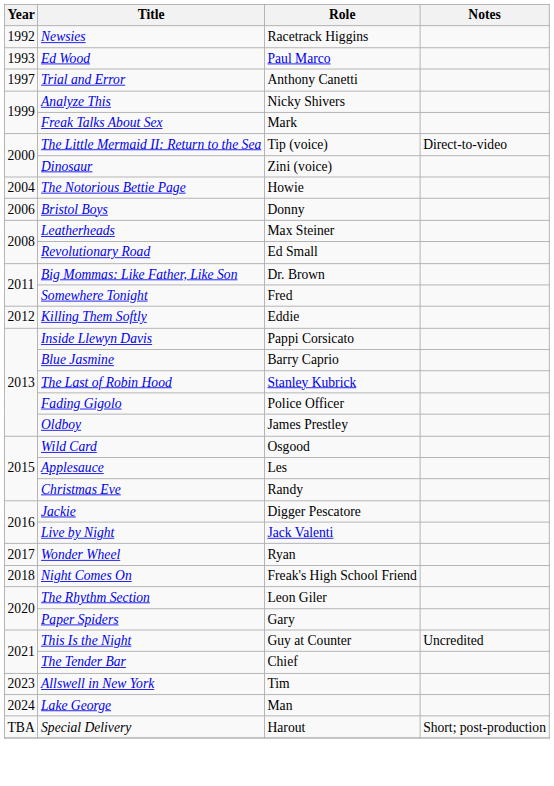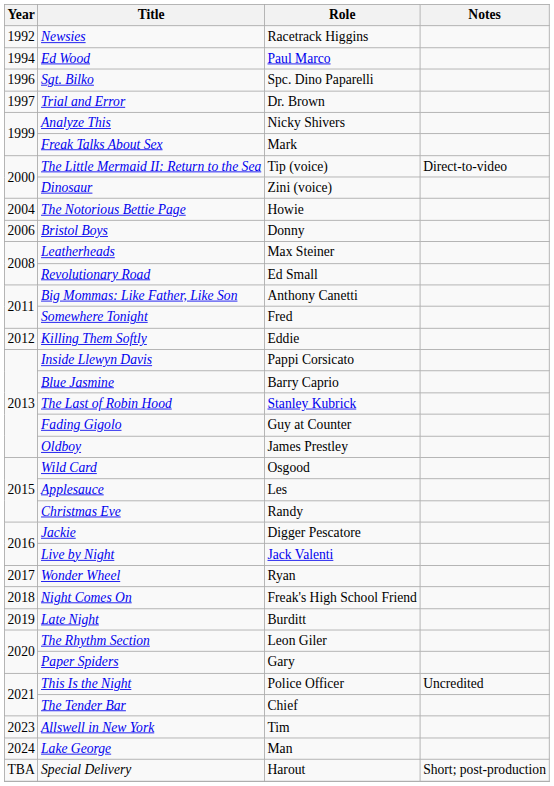 <table class="wikitable sortable">
 <tr>
 <th>Year</th>
 <th>Title</th>
 <th>Role</th>
 <th>Notes</th>
 </tr>
 <tr>
 <td>1992</td>
 <td><em><a href='#'>Newsies</a></em></td>
 <td>Racetrack Higgins</td>
 <td></td>
 </tr>
 <tr>
-<td>1993</td>
+<td>1994</td>
 <td><em><a href='#'>Ed Wood</a></em></td>
 <td><a href='#'>Paul Marco</a></td>
 <td></td>
 </tr>
 <tr>
+<td>1996</td>
+<td><em><a href='#'>Sgt. Bilko</a></em></td>
+<td>Spc. Dino Paparelli</td>
+<td></td>
+</tr>
+<tr>
 <td>1997</td>
 <td><em><a href='#'>Trial and Error</a></em></td>
-<td>Anthony Canetti</td>
+<td>Dr. Brown</td>
 <td></td>
 </tr>
 <tr>
 <td rowspan="2">1999</td>
 <td><em><a href='#'>Analyze This</a></em></td>
 <td>Nicky Shivers</td>
 <td></td>
 </tr>
 <tr>
 <td><em><a href='#'>Freak Talks About Sex</a></em></td>
 <td>Mark</td>
 <td></td>
 </tr>
 <tr>
 <td rowspan="2">2000</td>
 <td><em><a href='#'>The Little Mermaid II: Return to the Sea</a></em></td>
 <td>Tip (voice)</td>
 <td>Direct-to-video</td>
 </tr>
 <tr>
 <td><em><a href='#'>Dinosaur</a></em></td>
 <td>Zini (voice)</td>
 <td></td>
 </tr>
 <tr>
 <td>2004</td>
 <td><em><a href='#'>The Notorious Bettie Page</a></em></td>
 <td>Howie</td>
 <td></td>
 </tr>
 <tr>
 <td>2006</td>
 <td><em><a href='#'>Bristol Boys</a></em></td>
 <td>Donny</td>
 <td></td>
 </tr>
 <tr>
 <td rowspan="2">2008</td>
 <td><em><a href='#'>Leatherheads</a></em></td>
 <td>Max Steiner</td>
 <td></td>
 </tr>
 <tr>
 <td><em><a href='#'>Revolutionary Road</a></em></td>
 <td>Ed Small</td>
 <td></td>
 </tr>
 <tr>
 <td rowspan="2">2011</td>
 <td><em><a href='#'>Big Mommas: Like Father, Like Son</a></em></td>
-<td>Dr. Brown</td>
+<td>Anthony Canetti</td>
 <td></td>
 </tr>
 <tr>
 <td><em><a href='#'>Somewhere Tonight</a></em></td>
 <td>Fred</td>
 <td></td>
 </tr>
 <tr>
 <td>2012</td>
 <td><em><a href='#'>Killing Them Softly</a></em></td>
 <td>Eddie</td>
 <td></td>
 </tr>
 <tr>
 <td rowspan="5">2013</td>
 <td><em><a href='#'>Inside Llewyn Davis</a></em></td>
 <td>Pappi Corsicato</td>
 <td></td>
 </tr>
 <tr>
 <td><em><a href='#'>Blue Jasmine</a></em></td>
 <td>Barry Caprio</td>
 <td></td>
 </tr>
 <tr>
 <td><em><a href='#'>The Last of Robin Hood</a></em></td>
 <td><a href='#'>Stanley Kubrick</a></td>
 <td></td>
 </tr>
 <tr>
 <td><em><a href='#'>Fading Gigolo</a></em></td>
-<td>Police Officer</td>
+<td>Guy at Counter</td>
 <td></td>
 </tr>
 <tr>
 <td><em><a href='#'>Oldboy</a></em></td>
 <td>James Prestley</td>
 <td></td>
 </tr>
 <tr>
 <td rowspan="3">2015</td>
 <td><em><a href='#'>Wild Card</a></em></td>
 <td>Osgood</td>
 <td></td>
 </tr>
 <tr>
 <td><em><a href='#'>Applesauce</a></em></td>
 <td>Les</td>
 <td></td>
 </tr>
 <tr>
 <td><em><a href='#'>Christmas Eve</a></em></td>
 <td>Randy</td>
 <td></td>
 </tr>
 <tr>
 <td rowspan="2">2016</td>
 <td><em><a href='#'>Jackie</a></em></td>
 <td>Digger Pescatore</td>
 <td></td>
 </tr>
 <tr>
 <td><em><a href='#'>Live by Night</a></em></td>
 <td><a href='#'>Jack Valenti</a></td>
 <td></td>
 </tr>
 <tr>
 <td>2017</td>
 <td><em><a href='#'>Wonder Wheel</a></em></td>
 <td>Ryan</td>
 <td></td>
 </tr>
 <tr>
 <td>2018</td>
 <td><em><a href='#'>Night Comes On</a></em></td>
 <td>Freak's High School Friend</td>
 <td></td>
 </tr>
 <tr>
+<td>2019</td>
+<td><em><a href='#'>Late Night</a></em></td>
+<td>Burditt</td>
+<td></td>
+</tr>
+<tr>
 <td rowspan="2">2020</td>
 <td><em><a href='#'>The Rhythm Section</a></em></td>
 <td>Leon Giler</td>
 <td></td>
 </tr>
 <tr>
 <td><em><a href='#'>Paper Spiders</a></em></td>
 <td>Gary</td>
 <td></td>
 </tr>
 <tr>
 <td rowspan="2">2021</td>
 <td><em><a href='#'>This Is the Night</a></em></td>
-<td>Guy at Counter</td>
+<td>Police Officer</td>
 <td>Uncredited</td>
 </tr>
 <tr>
 <td><em><a href='#'>The Tender Bar</a></em></td>
 <td>Chief</td>
 <td></td>
 </tr>
 <tr>
 <td>2023</td>
 <td><em><a href='#'>Allswell in New York</a></em></td>
 <td>Tim</td>
 <td></td>
 </tr>
 <tr>
 <td>2024</td>
 <td><em><a href='#'>Lake George</a></em></td>
 <td>Man</td>
 <td></td>
 </tr>
 <tr>
 <td>TBA</td>
 <td><em>Special Delivery</em></td>
 <td>Harout</td>
 <td>Short; post-production</td>
 </tr>
 <tr>
 </tr>
 </table>
